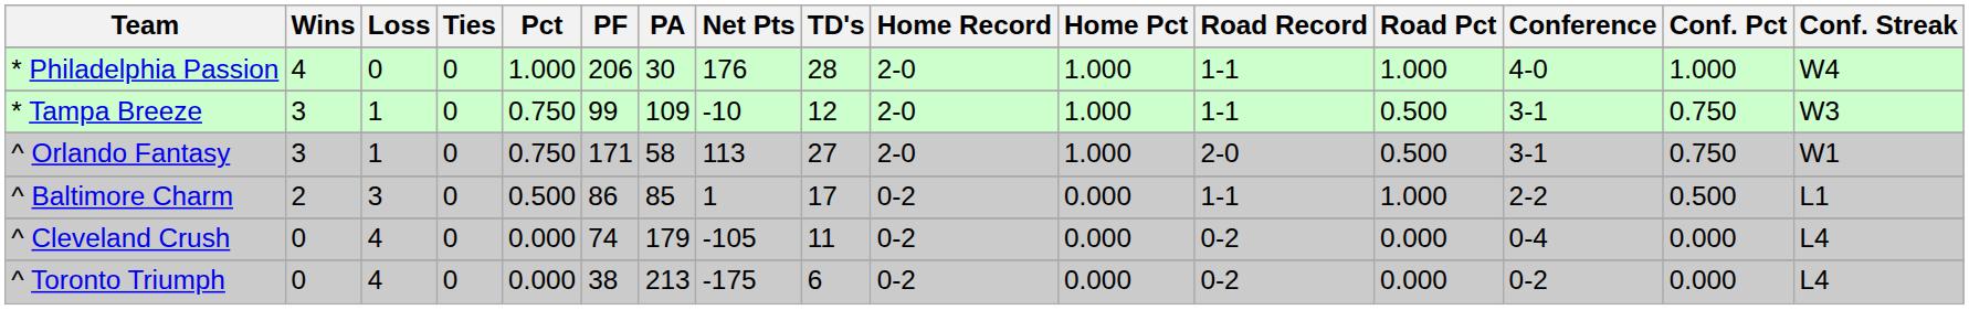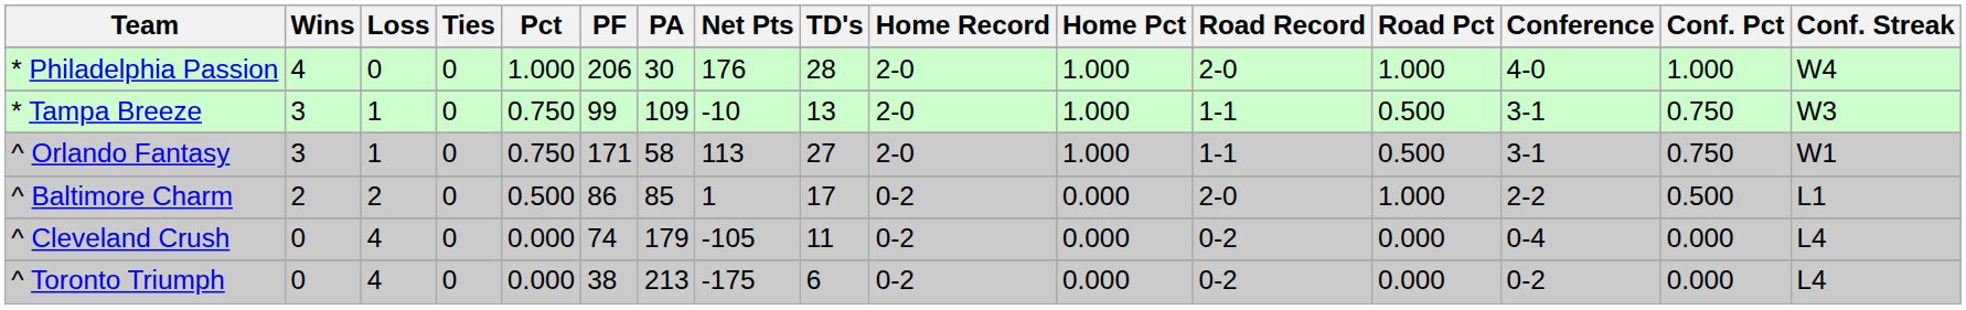 <table class="wikitable">
 <tr>
 <th>Team</th>
 <th>Wins</th>
 <th>Loss</th>
 <th>Ties</th>
 <th>Pct</th>
 <th>PF</th>
 <th>PA</th>
 <th>Net Pts</th>
 <th>TD's</th>
 <th>Home Record</th>
 <th>Home Pct</th>
 <th>Road Record</th>
 <th>Road Pct</th>
 <th>Conference</th>
 <th>Conf. Pct</th>
 <th>Conf. Streak</th>
 </tr>
 <tr>
 </tr>
 <tr bgcolor="#ccffcc">
 <td>* <a href='#'>Philadelphia Passion</a></td>
 <td>4</td>
 <td>0</td>
 <td>0</td>
 <td>1.000</td>
 <td>206</td>
 <td>30</td>
 <td>176</td>
 <td>28</td>
 <td>2-0</td>
 <td>1.000</td>
-<td>1-1</td>
+<td>2-0</td>
 <td>1.000</td>
 <td>4-0</td>
 <td>1.000</td>
 <td>W4</td>
 </tr>
 <tr>
 </tr>
 <tr bgcolor="#ccffcc">
 <td>* <a href='#'>Tampa Breeze</a></td>
 <td>3</td>
 <td>1</td>
 <td>0</td>
 <td>0.750</td>
 <td>99</td>
 <td>109</td>
 <td>-10</td>
-<td>12</td>
+<td>13</td>
 <td>2-0</td>
 <td>1.000</td>
 <td>1-1</td>
 <td>0.500</td>
 <td>3-1</td>
 <td>0.750</td>
 <td>W3</td>
 </tr>
 <tr>
 </tr>
 <tr bgcolor="cbcbcb">
 <td>^ <a href='#'>Orlando Fantasy</a></td>
 <td>3</td>
 <td>1</td>
 <td>0</td>
 <td>0.750</td>
 <td>171</td>
 <td>58</td>
 <td>113</td>
 <td>27</td>
 <td>2-0</td>
 <td>1.000</td>
-<td>2-0</td>
+<td>1-1</td>
 <td>0.500</td>
 <td>3-1</td>
 <td>0.750</td>
 <td>W1</td>
 </tr>
 <tr>
 </tr>
 <tr bgcolor="cbcbcb">
 <td>^ <a href='#'>Baltimore Charm</a></td>
 <td>2</td>
-<td>3</td>
+<td>2</td>
 <td>0</td>
 <td>0.500</td>
 <td>86</td>
 <td>85</td>
 <td>1</td>
 <td>17</td>
 <td>0-2</td>
 <td>0.000</td>
-<td>1-1</td>
+<td>2-0</td>
 <td>1.000</td>
 <td>2-2</td>
 <td>0.500</td>
 <td>L1</td>
 </tr>
 <tr>
 </tr>
 <tr bgcolor="cbcbcb">
 <td>^ <a href='#'>Cleveland Crush</a></td>
 <td>0</td>
 <td>4</td>
 <td>0</td>
 <td>0.000</td>
 <td>74</td>
 <td>179</td>
 <td>-105</td>
 <td>11</td>
 <td>0-2</td>
 <td>0.000</td>
 <td>0-2</td>
 <td>0.000</td>
 <td>0-4</td>
 <td>0.000</td>
 <td>L4</td>
 </tr>
 <tr>
 </tr>
 <tr bgcolor="cbcbcb">
 <td>^ <a href='#'>Toronto Triumph</a></td>
 <td>0</td>
 <td>4</td>
 <td>0</td>
 <td>0.000</td>
 <td>38</td>
 <td>213</td>
 <td>-175</td>
 <td>6</td>
 <td>0-2</td>
 <td>0.000</td>
 <td>0-2</td>
 <td>0.000</td>
 <td>0-2</td>
 <td>0.000</td>
 <td>L4</td>
 </tr>
 </table>
